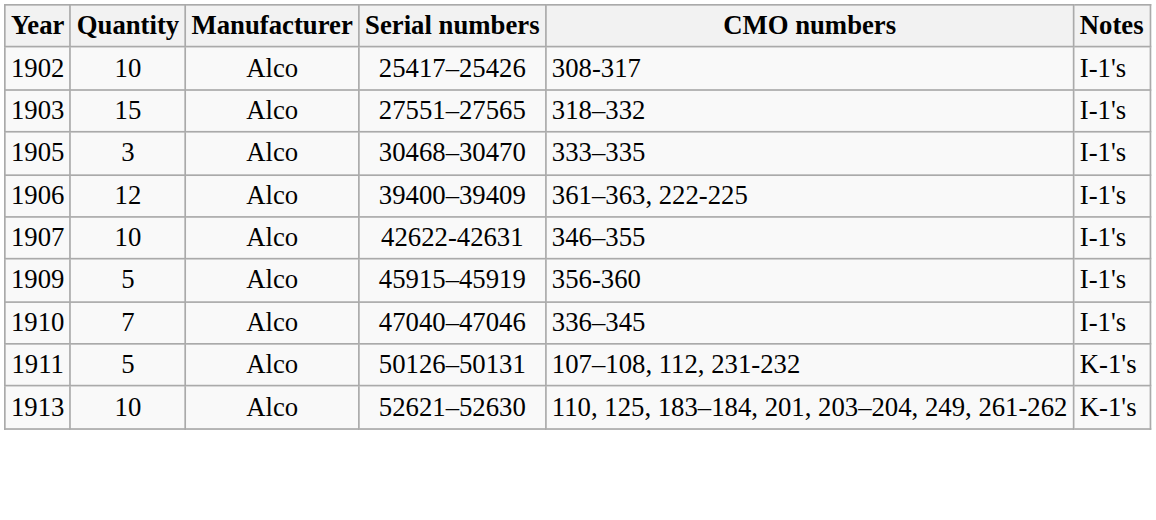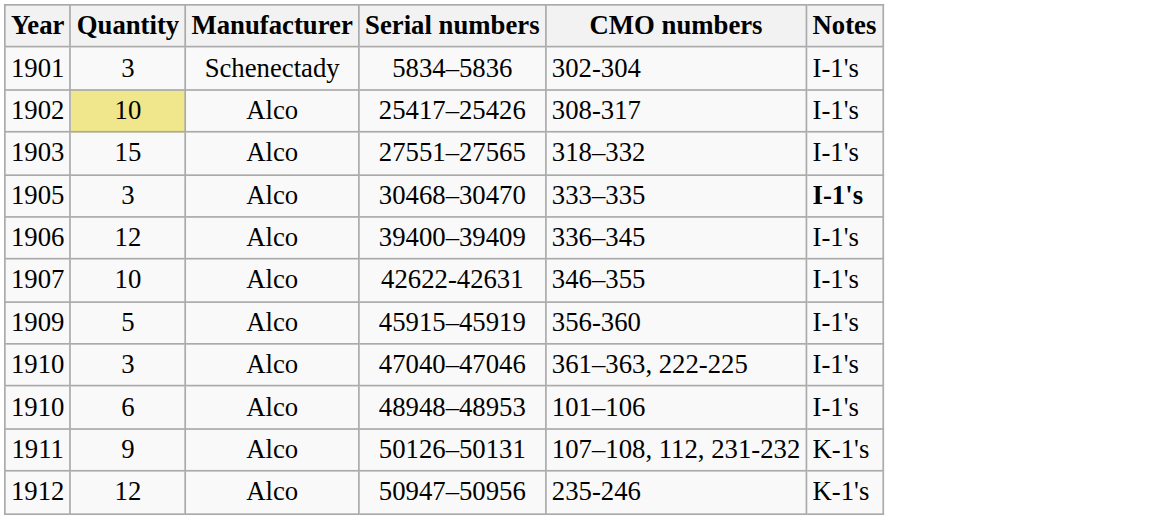 <table class="wikitable collapsible collapsed" style="text-align:center">
 <tr>
 <th>Year</th>
 <th>Quantity</th>
 <th>Manufacturer</th>
 <th>Serial numbers</th>
 <th>CMO numbers</th>
 <th>Notes</th>
 </tr>
 <tr>
+<td>1901</td>
+<td>3</td>
+<td>Schenectady</td>
+<td>5834–5836</td>
+<td align=left>302-304</td>
+<td align=left>I-1's</td>
+</tr>
+<tr>
 <td>1902</td>
-<td>10</td>
+<td style="background: khaki;">10</td>
 <td>Alco</td>
 <td>25417–25426</td>
 <td align=left>308-317</td>
 <td align=left>I-1's</td>
 </tr>
 <tr>
 <td>1903</td>
 <td>15</td>
 <td>Alco</td>
 <td>27551–27565</td>
 <td align=left>318–332</td>
 <td align=left>I-1's</td>
 </tr>
 <tr>
 <td>1905</td>
 <td>3</td>
 <td>Alco</td>
 <td>30468–30470</td>
 <td align=left>333–335</td>
-<td align=left>I-1's</td>
+<td align=left><strong>I-1's</strong></td>
 </tr>
 <tr>
 <td>1906</td>
 <td>12</td>
 <td>Alco</td>
 <td>39400–39409</td>
-<td align=left>361–363, 222-225</td>
+<td align=left>336–345</td>
 <td align=left>I-1's</td>
 </tr>
 <tr>
 <td>1907</td>
 <td>10</td>
 <td>Alco</td>
 <td>42622-42631</td>
 <td align=left>346–355</td>
 <td align=left>I-1's</td>
 </tr>
 <tr>
 <td>1909</td>
 <td>5</td>
 <td>Alco</td>
 <td>45915–45919</td>
 <td align=left>356-360</td>
 <td align=left>I-1's</td>
 </tr>
 <tr>
 <td>1910</td>
-<td>7</td>
+<td>3</td>
 <td>Alco</td>
 <td>47040–47046</td>
-<td align=left>336–345</td>
+<td align=left>361–363, 222-225</td>
+<td align=left>I-1's</td>
+</tr>
+<tr>
+<td>1910</td>
+<td>6</td>
+<td>Alco</td>
+<td>48948–48953</td>
+<td align=left>101–106</td>
 <td align=left>I-1's</td>
 </tr>
 <tr>
 <td>1911</td>
-<td>5</td>
+<td>9</td>
 <td>Alco</td>
 <td>50126–50131</td>
 <td align=left>107–108, 112, 231-232</td>
 <td align=left>K-1's</td>
 </tr>
 <tr>
-<td>1913</td>
-<td>10</td>
+<td>1912</td>
+<td>12</td>
 <td>Alco</td>
-<td>52621–52630</td>
-<td align=left>110, 125, 183–184, 201, 203–204, 249, 261-262</td>
+<td>50947–50956</td>
+<td align=left>235-246</td>
 <td align=left>K-1's</td>
 </tr>
 </table>
